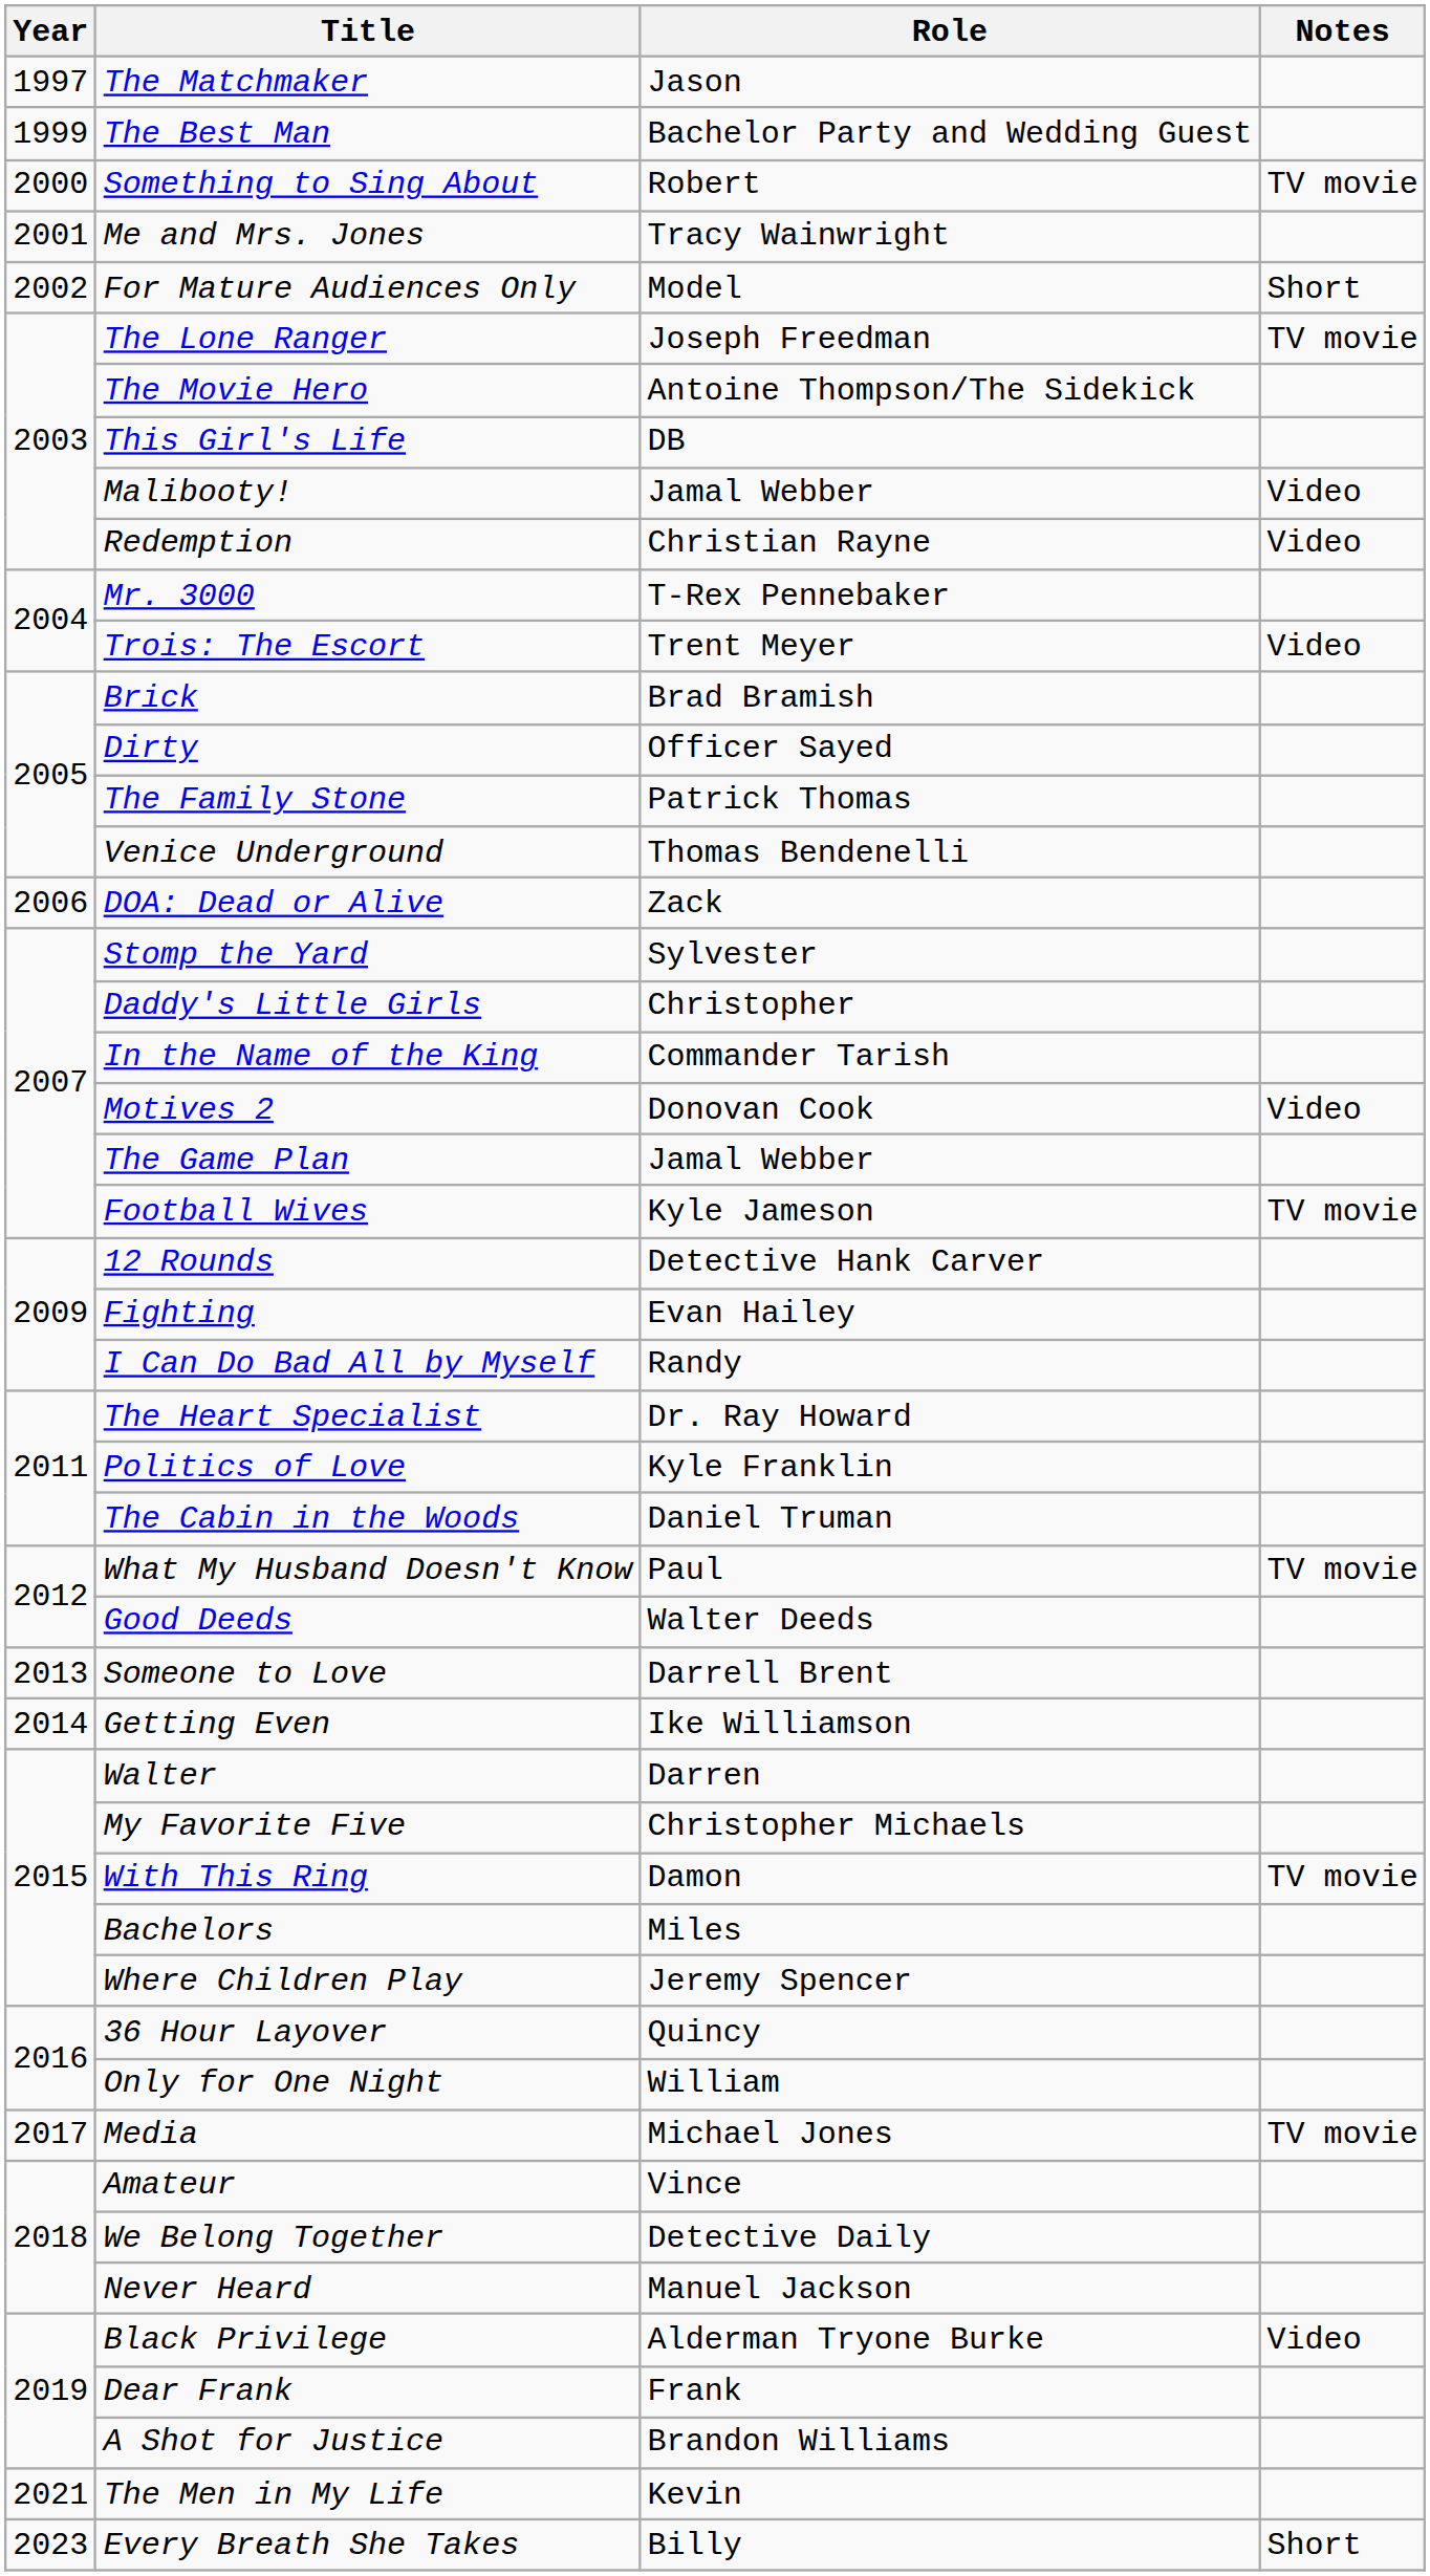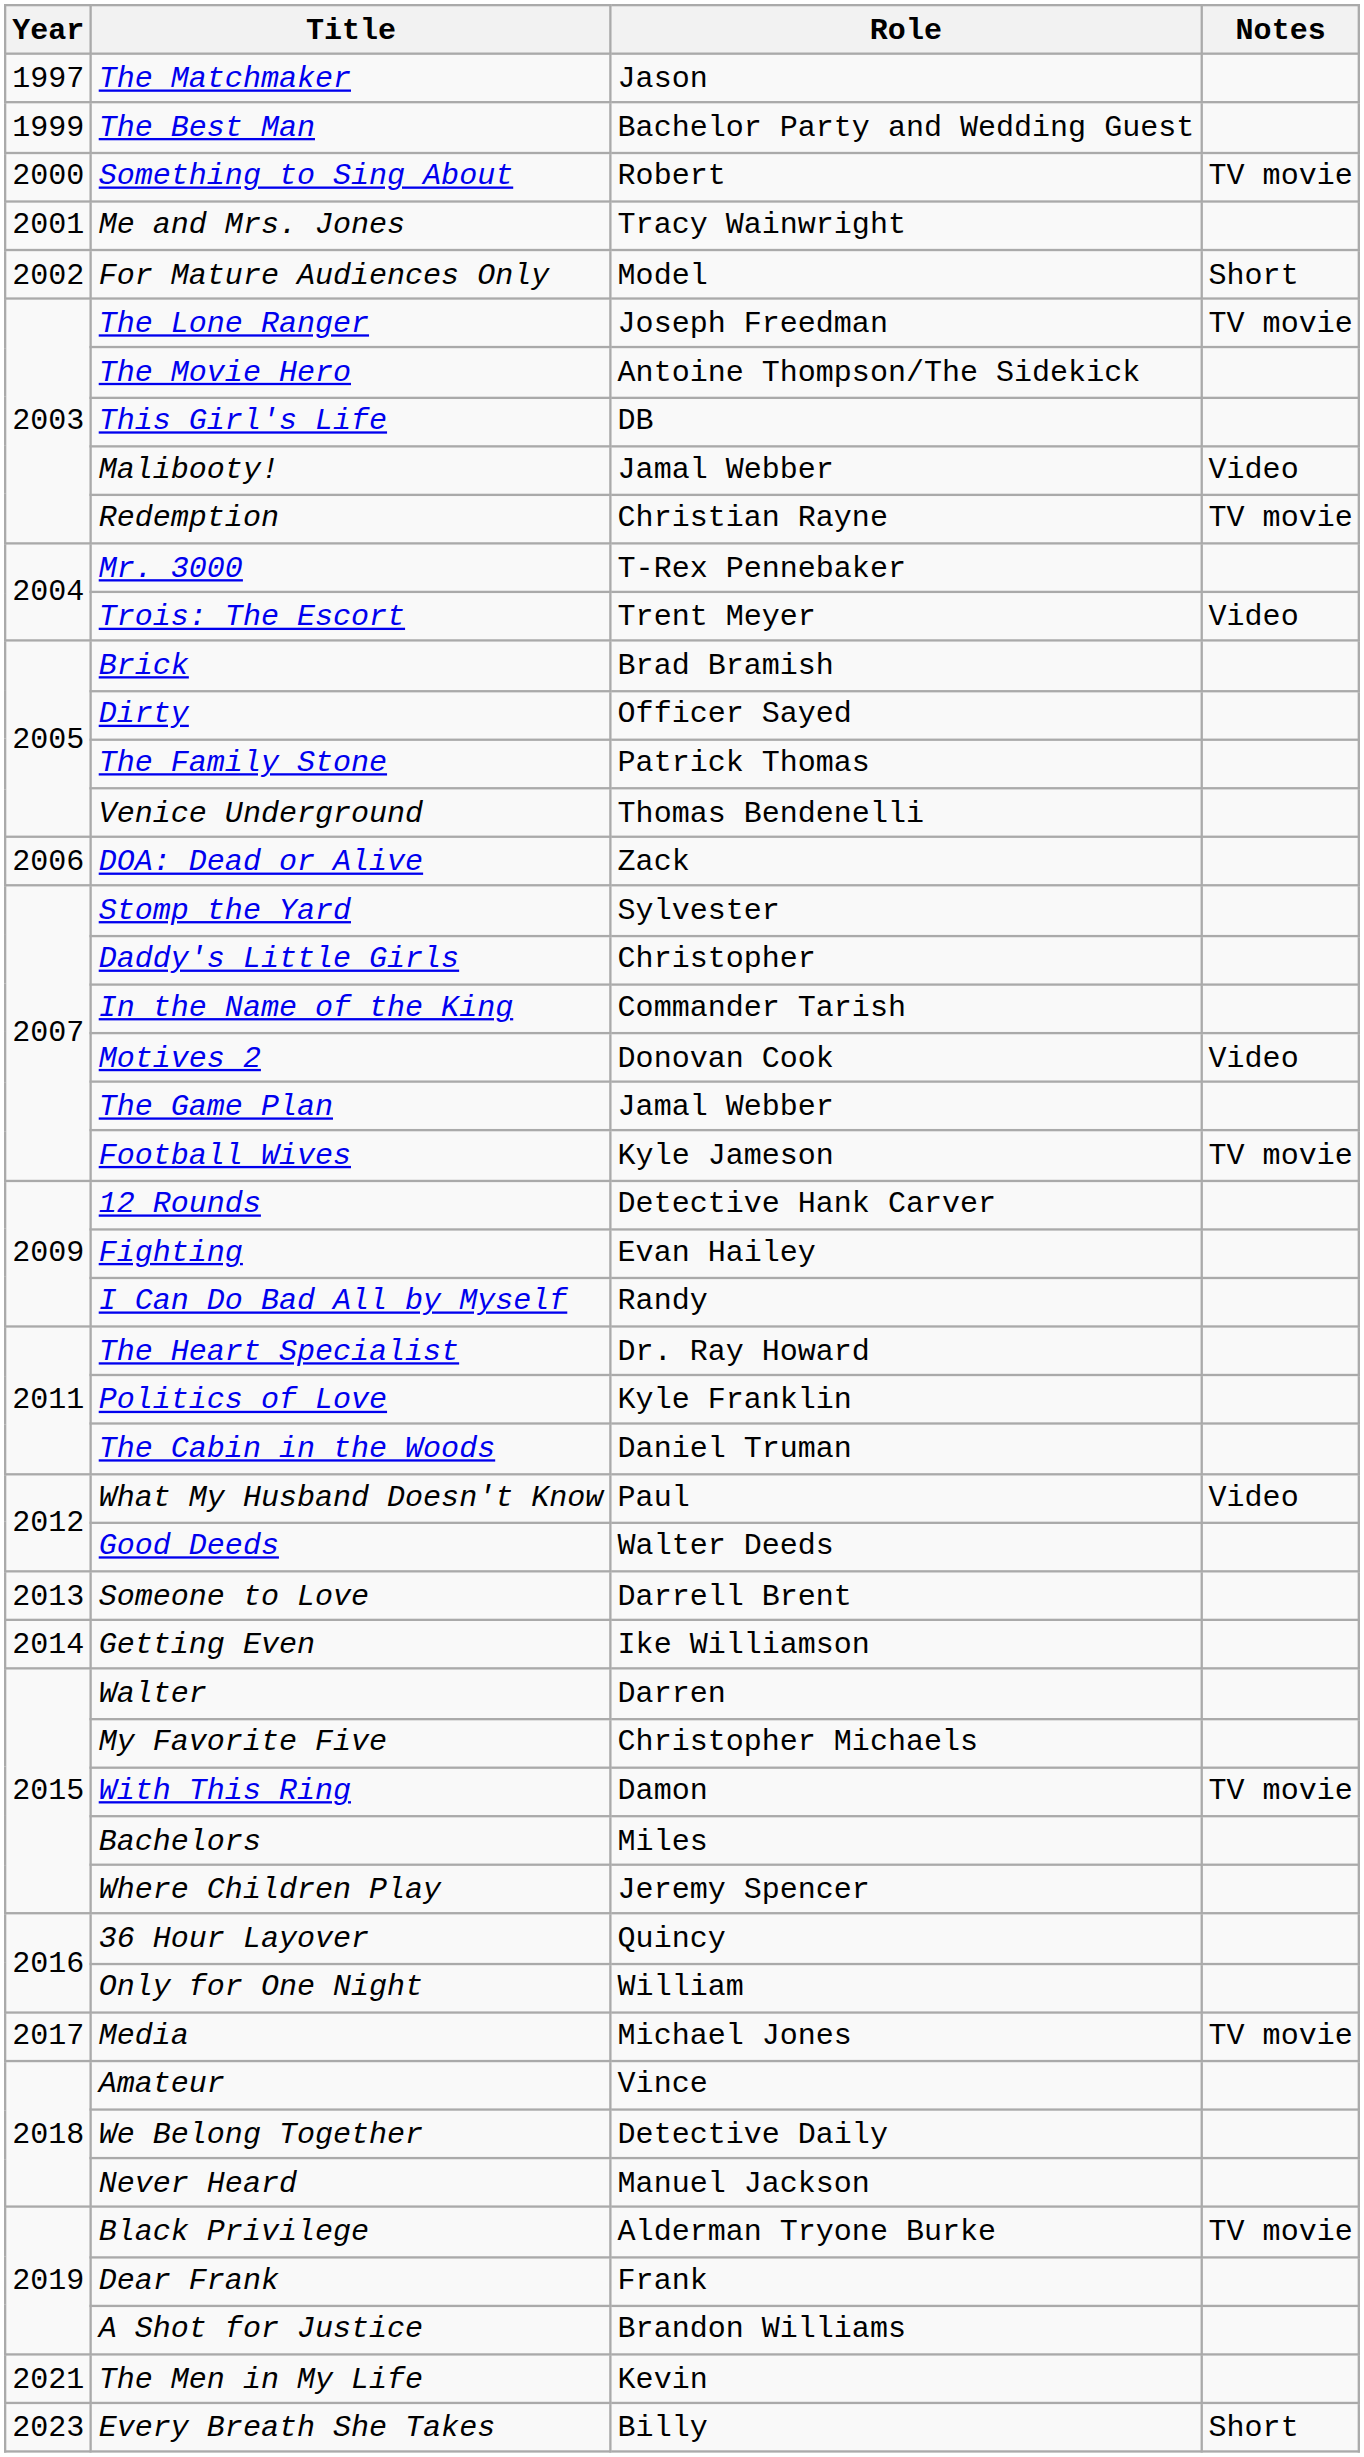 <table class = "wikitable sortable">
 <tr>
 <th>Year</th>
 <th>Title</th>
 <th>Role</th>
 <th>Notes</th>
 </tr>
 <tr>
 <td>1997</td>
 <td><em><a href='#'>The Matchmaker</a></em></td>
 <td>Jason</td>
 <td></td>
 </tr>
 <tr>
 <td>1999</td>
 <td><em><a href='#'>The Best Man</a></em></td>
 <td>Bachelor Party and Wedding Guest</td>
 <td></td>
 </tr>
 <tr>
 <td>2000</td>
 <td><em><a href='#'>Something to Sing About</a></em></td>
 <td>Robert</td>
 <td>TV movie</td>
 </tr>
 <tr>
 <td>2001</td>
 <td><em>Me and Mrs. Jones</em></td>
 <td>Tracy Wainwright</td>
 <td></td>
 </tr>
 <tr>
 <td>2002</td>
 <td><em>For Mature Audiences Only</em></td>
 <td>Model</td>
 <td>Short</td>
 </tr>
 <tr>
 <td rowspan="5">2003</td>
 <td><em><a href='#'>The Lone Ranger</a></em></td>
 <td>Joseph Freedman</td>
 <td>TV movie</td>
 </tr>
 <tr>
 <td><em><a href='#'>The Movie Hero</a></em></td>
 <td>Antoine Thompson/The Sidekick</td>
 <td></td>
 </tr>
 <tr>
 <td><em><a href='#'>This Girl's Life</a></em></td>
 <td>DB</td>
 <td></td>
 </tr>
 <tr>
 <td><em>Malibooty!</em></td>
 <td>Jamal Webber</td>
 <td>Video</td>
 </tr>
 <tr>
 <td><em>Redemption</em></td>
 <td>Christian Rayne</td>
-<td>Video</td>
+<td>TV movie</td>
 </tr>
 <tr>
 <td rowspan="2">2004</td>
 <td><em><a href='#'>Mr. 3000</a></em></td>
 <td>T-Rex Pennebaker</td>
 <td></td>
 </tr>
 <tr>
 <td><em><a href='#'>Trois: The Escort</a></em></td>
 <td>Trent Meyer</td>
 <td>Video</td>
 </tr>
 <tr>
 <td rowspan="4">2005</td>
 <td><em><a href='#'>Brick</a></em></td>
 <td>Brad Bramish</td>
 <td></td>
 </tr>
 <tr>
 <td><em><a href='#'>Dirty</a></em></td>
 <td>Officer Sayed</td>
 <td></td>
 </tr>
 <tr>
 <td><em><a href='#'>The Family Stone</a></em></td>
 <td>Patrick Thomas</td>
 <td></td>
 </tr>
 <tr>
 <td><em>Venice Underground</em></td>
 <td>Thomas Bendenelli</td>
 <td></td>
 </tr>
 <tr>
 <td>2006</td>
 <td><em><a href='#'>DOA: Dead or Alive</a></em></td>
 <td>Zack</td>
 <td></td>
 </tr>
 <tr>
 <td rowspan="6">2007</td>
 <td><em><a href='#'>Stomp the Yard</a></em></td>
 <td>Sylvester</td>
 <td></td>
 </tr>
 <tr>
 <td><em><a href='#'>Daddy's Little Girls</a></em></td>
 <td>Christopher</td>
 <td></td>
 </tr>
 <tr>
 <td><em><a href='#'>In the Name of the King</a></em></td>
 <td>Commander Tarish</td>
 <td></td>
 </tr>
 <tr>
 <td><em><a href='#'>Motives 2</a></em></td>
 <td>Donovan Cook</td>
 <td>Video</td>
 </tr>
 <tr>
 <td><em><a href='#'>The Game Plan</a></em></td>
 <td>Jamal Webber</td>
 <td></td>
 </tr>
 <tr>
 <td><em><a href='#'>Football Wives</a></em></td>
 <td>Kyle Jameson</td>
 <td>TV movie</td>
 </tr>
 <tr>
 <td rowspan="3">2009</td>
 <td><em><a href='#'>12 Rounds</a></em></td>
 <td>Detective Hank Carver</td>
 <td></td>
 </tr>
 <tr>
 <td><em><a href='#'>Fighting</a></em></td>
 <td>Evan Hailey</td>
 <td></td>
 </tr>
 <tr>
 <td><em><a href='#'>I Can Do Bad All by Myself</a></em></td>
 <td>Randy</td>
 <td></td>
 </tr>
 <tr>
 <td rowspan="3">2011</td>
 <td><em><a href='#'>The Heart Specialist</a></em></td>
 <td>Dr. Ray Howard</td>
 <td></td>
 </tr>
 <tr>
 <td><em><a href='#'>Politics of Love</a></em></td>
 <td>Kyle Franklin</td>
 <td></td>
 </tr>
 <tr>
 <td><em><a href='#'>The Cabin in the Woods</a></em></td>
 <td>Daniel Truman</td>
 <td></td>
 </tr>
 <tr>
 <td rowspan="2">2012</td>
 <td><em>What My Husband Doesn't Know</em></td>
 <td>Paul</td>
-<td>TV movie</td>
+<td>Video</td>
 </tr>
 <tr>
 <td><em><a href='#'>Good Deeds</a></em></td>
 <td>Walter Deeds</td>
 <td></td>
 </tr>
 <tr>
 <td>2013</td>
 <td><em>Someone to Love</em></td>
 <td>Darrell Brent</td>
 <td></td>
 </tr>
 <tr>
 <td>2014</td>
 <td><em>Getting Even</em></td>
 <td>Ike Williamson</td>
 <td></td>
 </tr>
 <tr>
 <td rowspan="5">2015</td>
 <td><em>Walter</em></td>
 <td>Darren</td>
 <td></td>
 </tr>
 <tr>
 <td><em>My Favorite Five</em></td>
 <td>Christopher Michaels</td>
 <td></td>
 </tr>
 <tr>
 <td><em><a href='#'>With This Ring</a></em></td>
 <td>Damon</td>
 <td>TV movie</td>
 </tr>
 <tr>
 <td><em>Bachelors</em></td>
 <td>Miles</td>
 <td></td>
 </tr>
 <tr>
 <td><em>Where Children Play</em></td>
 <td>Jeremy Spencer</td>
 <td></td>
 </tr>
 <tr>
 <td rowspan="2">2016</td>
 <td><em>36 Hour Layover</em></td>
 <td>Quincy</td>
 <td></td>
 </tr>
 <tr>
 <td><em>Only for One Night</em></td>
 <td>William</td>
 <td></td>
 </tr>
 <tr>
 <td>2017</td>
 <td><em>Media</em></td>
 <td>Michael Jones</td>
 <td>TV movie</td>
 </tr>
 <tr>
 <td rowspan="3">2018</td>
 <td><em>Amateur</em></td>
 <td>Vince</td>
 <td></td>
 </tr>
 <tr>
 <td><em>We Belong Together</em></td>
 <td>Detective Daily</td>
 <td></td>
 </tr>
 <tr>
 <td><em>Never Heard</em></td>
 <td>Manuel Jackson</td>
 <td></td>
 </tr>
 <tr>
 <td rowspan="3">2019</td>
 <td><em>Black Privilege</em></td>
 <td>Alderman Tryone Burke</td>
-<td>Video</td>
+<td>TV movie</td>
 </tr>
 <tr>
 <td><em>Dear Frank</em></td>
 <td>Frank</td>
 <td></td>
 </tr>
 <tr>
 <td><em>A Shot for Justice</em></td>
 <td>Brandon Williams</td>
 <td></td>
 </tr>
 <tr>
 <td>2021</td>
 <td><em>The Men in My Life</em></td>
 <td>Kevin</td>
 <td></td>
 </tr>
 <tr>
 <td>2023</td>
 <td><em>Every Breath She Takes</em></td>
 <td>Billy</td>
 <td>Short</td>
 </tr>
 </table>
